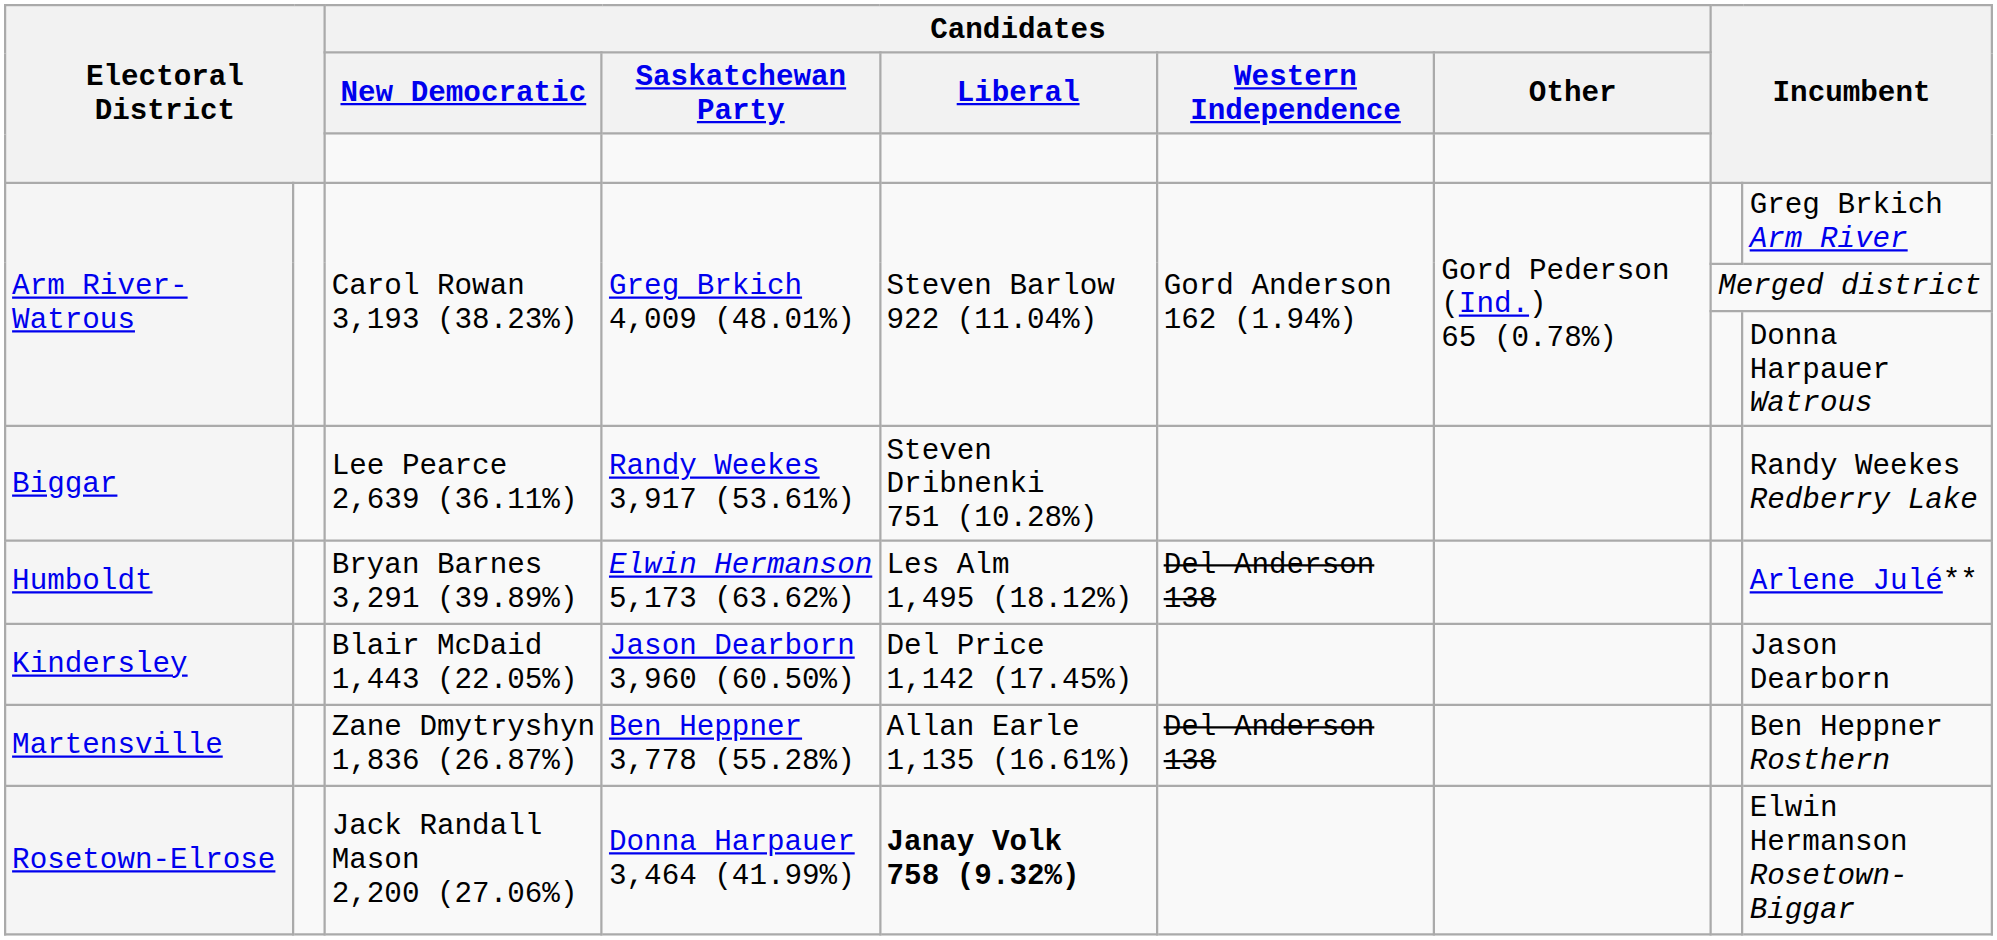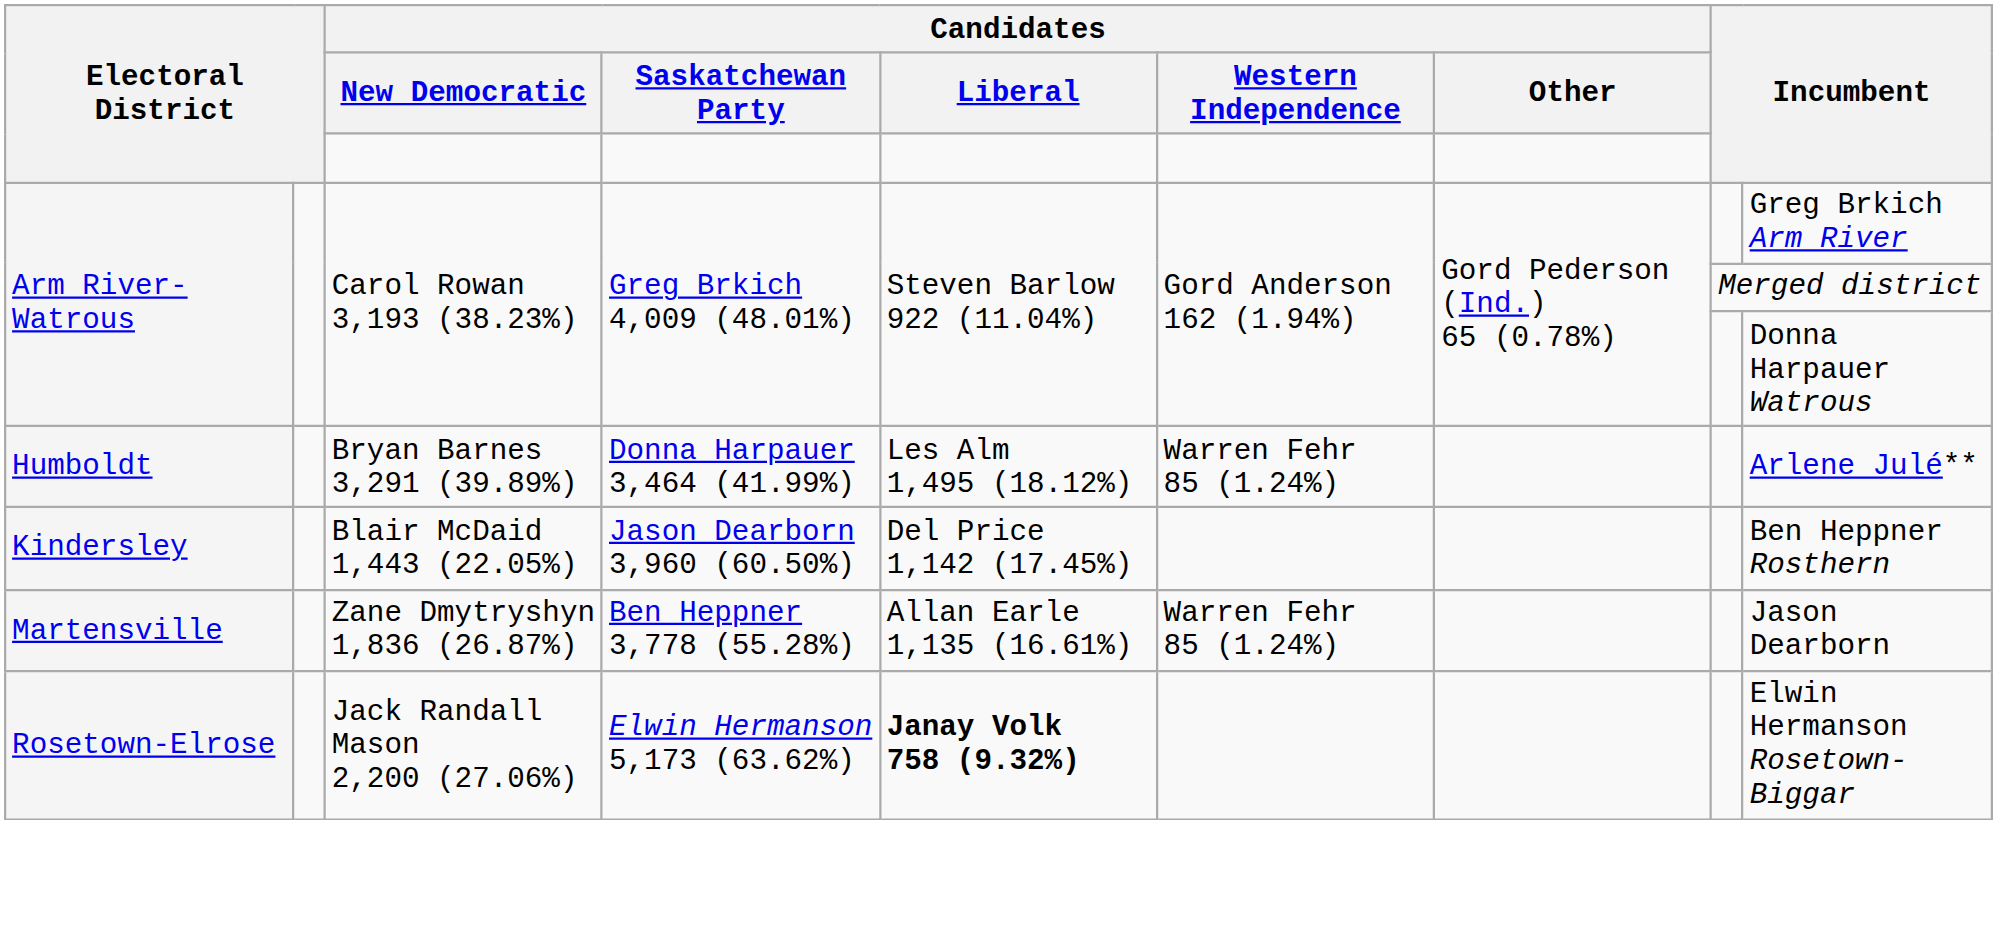 <table class="wikitable" style="width:100%">
 <tr>
 <th style="width:16%;" rowspan=3 colspan=2>Electoral District</th>
 <th colspan=5>Candidates</th>
 <th style="width:14%;" rowspan=3 colspan=2>Incumbent</th>
 </tr>
 <tr>
 <th width=14%><a href='#'>New Democratic</a></th>
 <th width=14%><a href='#'>Saskatchewan<br>Party</a></th>
 <th width=14%><a href='#'>Liberal</a></th>
 <th width=14%><a href='#'>Western<br>Independence</a></th>
 <th width=14%>Other</th>
 </tr>
 <tr>
 <td width=14% > </td>
 <td width=14% > </td>
 <td width=14% > </td>
 <td width=14% > </td>
 <td width=14% > </td>
 </tr>
 <tr>
 <td rowspan=3 style="background:whitesmoke;"><a href='#'>Arm River-Watrous</a></td>
 <td rowspan=3 > </td>
 <td rowspan=3>Carol Rowan <br>3,193 (38.23%)</td>
 <td rowspan=3><a href='#'>Greg Brkich</a><br>4,009 (48.01%)</td>
 <td rowspan=3>Steven Barlow <br>922 (11.04%)</td>
 <td rowspan=3>Gord Anderson <br>162 (1.94%)</td>
 <td rowspan=3>Gord Pederson (<a href='#'>Ind.</a>) <br>65 (0.78%)</td>
 <td> </td>
 <td>Greg Brkich<br><span><em><a href='#'>Arm River</a></em></span></td>
 </tr>
 <tr>
 <td colspan=2><em>Merged district</em></td>
 </tr>
 <tr>
 <td></td>
 <td>Donna Harpauer<br><span><em>Watrous</em></span></td>
 </tr>
 <tr>
-<td bgcolor=whitesmoke><a href='#'>Biggar</a></td>
-<td> </td>
-<td>Lee Pearce <br>2,639 (36.11%)</td>
-<td><a href='#'>Randy Weekes</a><br>3,917 (53.61%)</td>
-<td>Steven Dribnenki <br>751 (10.28%)</td>
-<td></td>
-<td></td>
-<td> </td>
-<td>Randy Weekes<br><span><em>Redberry Lake</em></span></td>
-</tr>
-<tr>
 <td bgcolor=whitesmoke><a href='#'>Humboldt</a></td>
 <td> </td>
 <td>Bryan Barnes <br>3,291 (39.89%)</td>
-<td><em><a href='#'>Elwin Hermanson</a></em><br>5,173 (63.62%)</td>
+<td><a href='#'>Donna Harpauer</a><br>3,464 (41.99%)</td>
 <td>Les Alm <br>1,495 (18.12%)</td>
-<td><s>Del Anderson <br>138</s></td>
+<td>Warren Fehr <br>85 (1.24%)</td>
 <td></td>
 <td> </td>
 <td><a href='#'>Arlene Julé</a>**</td>
 </tr>
 <tr>
 <td bgcolor=whitesmoke><a href='#'>Kindersley</a></td>
 <td> </td>
 <td>Blair McDaid <br>1,443 (22.05%)</td>
 <td><a href='#'>Jason Dearborn</a><br>3,960 (60.50%)</td>
 <td>Del Price <br>1,142 (17.45%)</td>
 <td></td>
 <td></td>
 <td> </td>
-<td>Jason Dearborn</td>
+<td>Ben Heppner<br><span><em>Rosthern</em></span></td>
 </tr>
 <tr>
 <td bgcolor=whitesmoke><a href='#'>Martensville</a></td>
 <td> </td>
 <td>Zane Dmytryshyn <br>1,836 (26.87%)</td>
 <td><a href='#'>Ben Heppner</a><br>3,778 (55.28%)</td>
 <td>Allan Earle <br>1,135 (16.61%)</td>
-<td><s>Del Anderson <br>138</s></td>
+<td>Warren Fehr <br>85 (1.24%)</td>
 <td></td>
 <td> </td>
-<td>Ben Heppner<br><span><em>Rosthern</em></span></td>
+<td>Jason Dearborn</td>
 </tr>
 <tr>
 <td bgcolor=whitesmoke><a href='#'>Rosetown-Elrose</a></td>
 <td> </td>
 <td>Jack Randall Mason <br>2,200 (27.06%)</td>
-<td><a href='#'>Donna Harpauer</a><br>3,464 (41.99%)</td>
+<td><em><a href='#'>Elwin Hermanson</a></em><br>5,173 (63.62%)</td>
 <td><strong>Janay Volk <br>758 (9.32%)</strong></td>
 <td></td>
 <td></td>
 <td> </td>
 <td>Elwin Hermanson<br><span><em>Rosetown-Biggar</em></span></td>
 </tr>
 </table>
